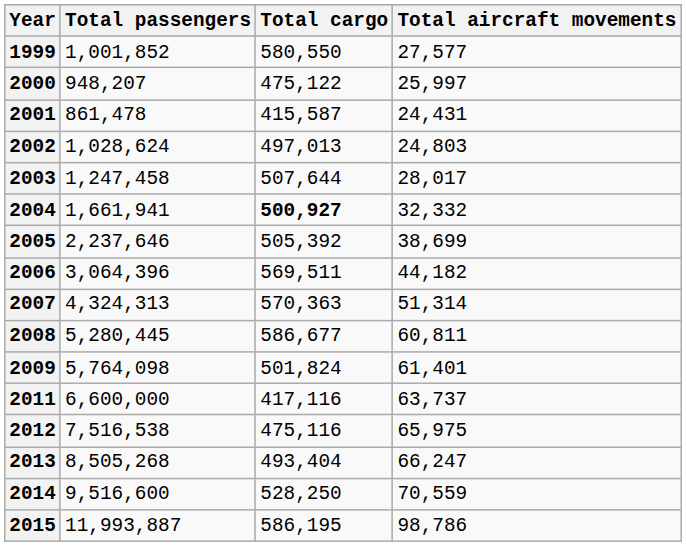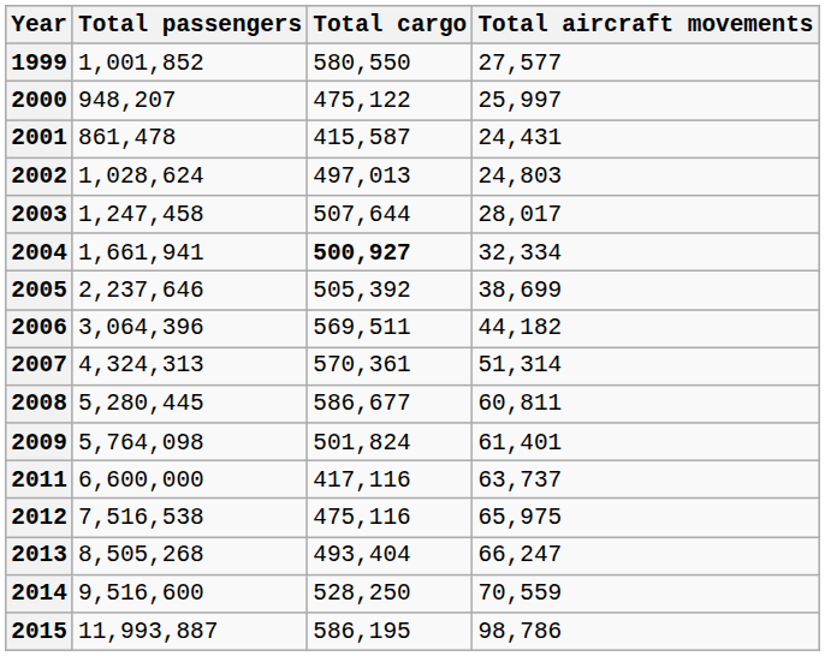 <table class="wikitable" 85%>
 <tr style="background:lightgrey;">
 <th>Year</th>
 <th>Total passengers</th>
 <th>Total cargo</th>
 <th>Total aircraft movements</th>
 </tr>
 <tr>
 <th>1999</th>
 <td>1,001,852</td>
 <td>580,550</td>
 <td>27,577</td>
 </tr>
 <tr>
 <th>2000</th>
 <td>948,207</td>
 <td>475,122</td>
 <td>25,997</td>
 </tr>
 <tr>
 <th>2001</th>
 <td>861,478</td>
 <td>415,587</td>
 <td>24,431</td>
 </tr>
 <tr>
 <th>2002</th>
 <td>1,028,624</td>
 <td>497,013</td>
 <td>24,803</td>
 </tr>
 <tr>
 <th>2003</th>
 <td>1,247,458</td>
 <td>507,644</td>
 <td>28,017</td>
 </tr>
 <tr>
 <th>2004</th>
 <td>1,661,941</td>
 <td><strong>500,927</strong></td>
-<td>32,332</td>
+<td>32,334</td>
 </tr>
 <tr>
 <th>2005</th>
 <td>2,237,646</td>
 <td>505,392</td>
 <td>38,699</td>
 </tr>
 <tr>
 <th>2006</th>
 <td>3,064,396</td>
 <td>569,511</td>
 <td>44,182</td>
 </tr>
 <tr>
 <th>2007</th>
 <td>4,324,313</td>
-<td>570,363</td>
+<td>570,361</td>
 <td>51,314</td>
 </tr>
 <tr>
 <th>2008</th>
 <td>5,280,445</td>
 <td>586,677</td>
 <td>60,811</td>
 </tr>
 <tr>
 <th>2009</th>
 <td>5,764,098</td>
 <td>501,824</td>
 <td>61,401</td>
 </tr>
 <tr>
 <th>2011</th>
 <td>6,600,000</td>
 <td>417,116</td>
 <td>63,737</td>
 </tr>
 <tr>
 <th>2012</th>
 <td>7,516,538</td>
 <td>475,116</td>
 <td>65,975</td>
 </tr>
 <tr>
 <th>2013</th>
 <td>8,505,268</td>
 <td>493,404</td>
 <td>66,247</td>
 </tr>
 <tr>
 <th>2014</th>
 <td>9,516,600</td>
 <td>528,250</td>
 <td>70,559</td>
 </tr>
 <tr>
 <th>2015</th>
 <td>11,993,887</td>
 <td>586,195</td>
 <td>98,786</td>
 </tr>
 </table>
